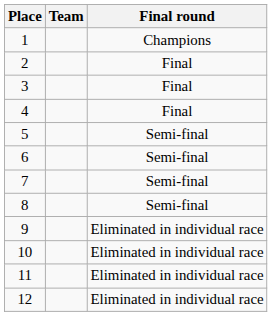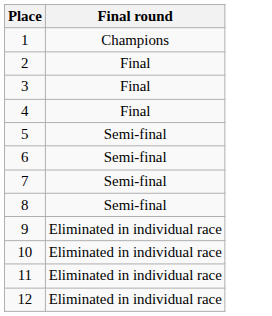 <table class="wikitable" style="text-align:center;">
 <tr>
 <th>Place</th>
-<th>Team</th>
 <th>Final round</th>
 </tr>
 <tr>
 <td>1</td>
-<td style="text-align:left;"></td>
 <td>Champions</td>
 </tr>
 <tr>
 <td>2</td>
-<td style="text-align:left;"></td>
 <td>Final</td>
 </tr>
 <tr>
 <td>3</td>
-<td style="text-align:left;"></td>
 <td>Final</td>
 </tr>
 <tr>
 <td>4</td>
-<td style="text-align:left;"></td>
 <td>Final</td>
 </tr>
 <tr>
 <td>5</td>
-<td style="text-align:left;"></td>
 <td>Semi-final</td>
 </tr>
 <tr>
 <td>6</td>
-<td style="text-align:left;"></td>
 <td>Semi-final</td>
 </tr>
 <tr>
 <td>7</td>
-<td style="text-align:left;"></td>
 <td>Semi-final</td>
 </tr>
 <tr>
 <td>8</td>
-<td style="text-align:left;"></td>
 <td>Semi-final</td>
 </tr>
 <tr>
 <td>9</td>
-<td style="text-align:left;"></td>
 <td>Eliminated in individual race</td>
 </tr>
 <tr>
 <td>10</td>
-<td style="text-align:left;"></td>
 <td>Eliminated in individual race</td>
 </tr>
 <tr>
 <td>11</td>
-<td style="text-align:left;"></td>
 <td>Eliminated in individual race</td>
 </tr>
 <tr>
 <td>12</td>
-<td style="text-align:left;"></td>
 <td>Eliminated in individual race</td>
 </tr>
 </table>
